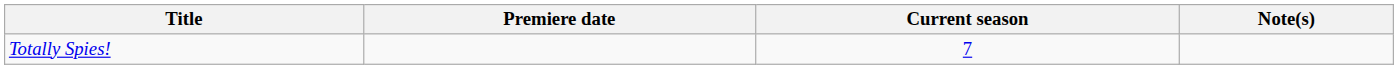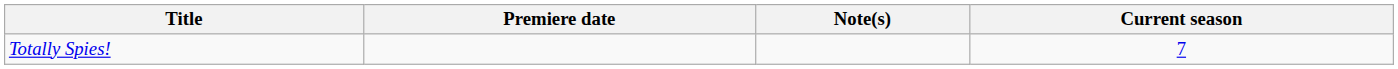 <table class="wikitable plainrowheaders sortable" style="width:75%;text-align:center;">
 <tr>
 <th>Title</th>
 <th>Premiere date</th>
+<th>Note(s)</th>
 <th>Current season</th>
-<th>Note(s)</th>
 </tr>
 <tr>
 <td scope="row" style="text-align:left;"><em><a href='#'>Totally Spies!</a></em></td>
 <td></td>
+<td></td>
 <td><a href='#'>7</a></td>
-<td></td>
 </tr>
 </table>
